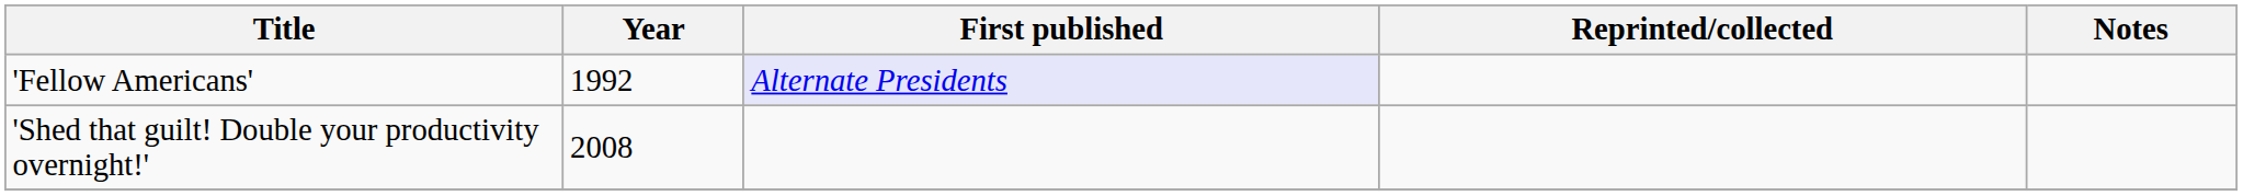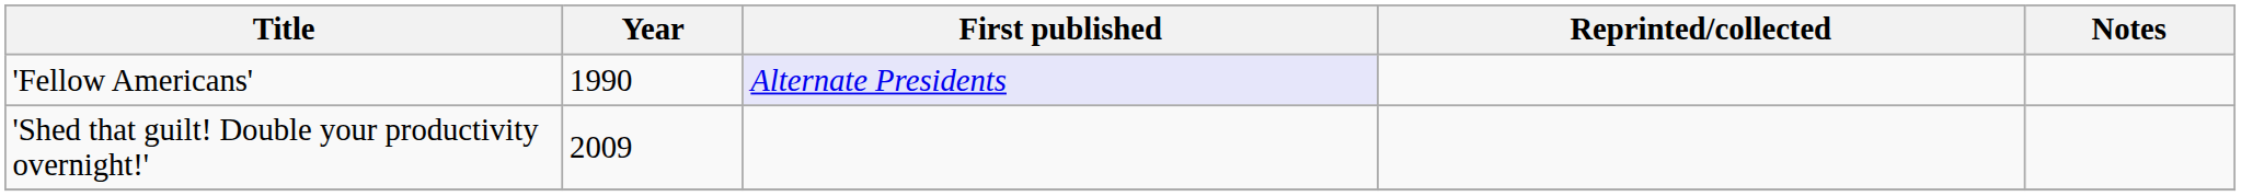 <table class="wikitable sortable" width="90%">
 <tr>
 <th width="25%">Title</th>
 <th>Year</th>
 <th>First published</th>
 <th>Reprinted/collected</th>
 <th>Notes</th>
 </tr>
 <tr>
 <td>'Fellow Americans'</td>
-<td>1992</td>
+<td>1990</td>
 <td style="background: lavender;"><em><a href='#'>Alternate Presidents</a></em></td>
 <td></td>
 <td></td>
 </tr>
 <tr>
 <td>'Shed that guilt! Double your productivity overnight!'</td>
-<td>2008</td>
+<td>2009</td>
 <td></td>
 <td></td>
 <td></td>
 </tr>
 <tr>
 </tr>
 </table>
